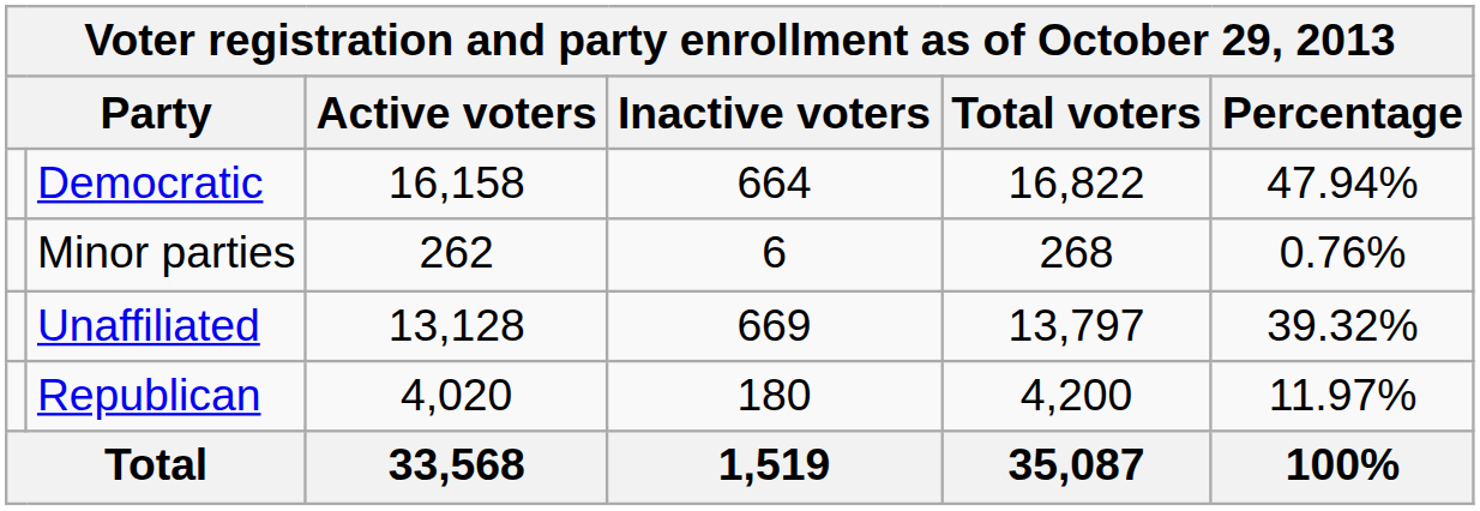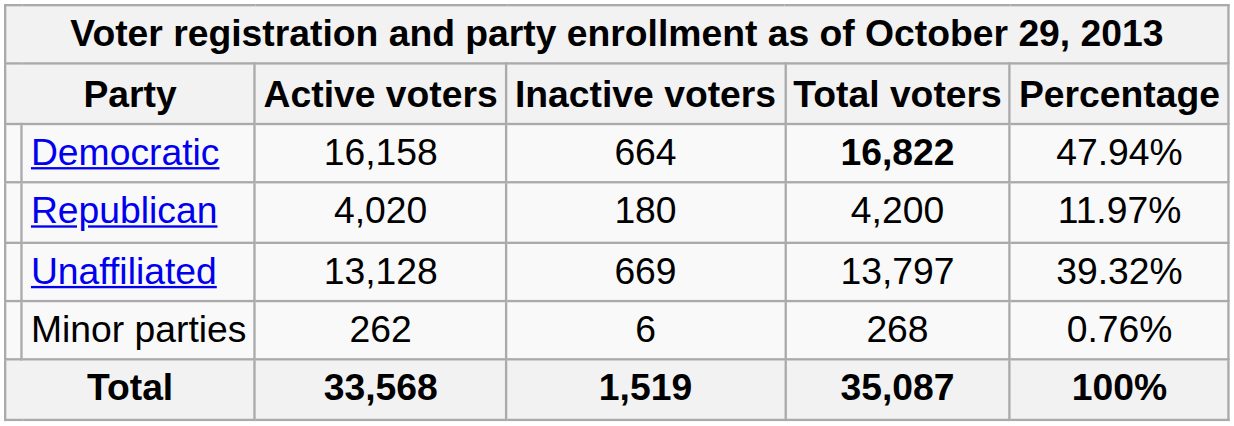 <table class=wikitable>
 <tr>
 <th colspan = 6>Voter registration and party enrollment as of October 29, 2013</th>
 </tr>
 <tr>
 <th colspan = 2>Party</th>
 <th>Active voters</th>
 <th>Inactive voters</th>
 <th>Total voters</th>
 <th>Percentage</th>
 </tr>
 <tr>
 <td></td>
 <td><a href='#'>Democratic</a></td>
 <td style="text-align:center;">16,158</td>
 <td style="text-align:center;">664</td>
-<td style="text-align:center;">16,822</td>
+<td style="text-align:center;"><strong>16,822</strong></td>
 <td style="text-align:center;">47.94%</td>
 </tr>
 <tr>
 <td></td>
-<td>Minor parties</td>
-<td style="text-align:center;">262</td>
-<td style="text-align:center;">6</td>
-<td style="text-align:center;">268</td>
-<td style="text-align:center;">0.76%</td>
+<td><a href='#'>Republican</a></td>
+<td style="text-align:center;">4,020</td>
+<td style="text-align:center;">180</td>
+<td style="text-align:center;">4,200</td>
+<td style="text-align:center;">11.97%</td>
 </tr>
 <tr>
 <td></td>
 <td><a href='#'>Unaffiliated</a></td>
 <td style="text-align:center;">13,128</td>
 <td style="text-align:center;">669</td>
 <td style="text-align:center;">13,797</td>
 <td style="text-align:center;">39.32%</td>
 </tr>
 <tr>
 <td></td>
-<td><a href='#'>Republican</a></td>
-<td style="text-align:center;">4,020</td>
-<td style="text-align:center;">180</td>
-<td style="text-align:center;">4,200</td>
-<td style="text-align:center;">11.97%</td>
+<td>Minor parties</td>
+<td style="text-align:center;">262</td>
+<td style="text-align:center;">6</td>
+<td style="text-align:center;">268</td>
+<td style="text-align:center;">0.76%</td>
 </tr>
 <tr>
 <th colspan = 2>Total</th>
 <th style="text-align:center;">33,568</th>
 <th style="text-align:center;">1,519</th>
 <th style="text-align:center;">35,087</th>
 <th style="text-align:center;">100%</th>
 </tr>
 </table>
